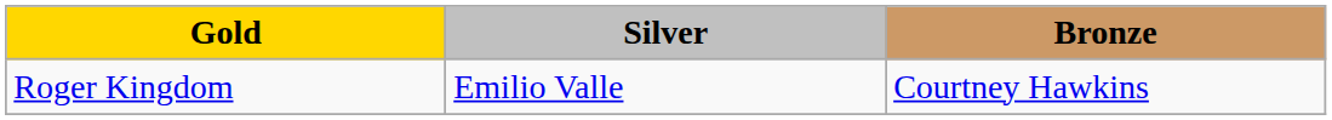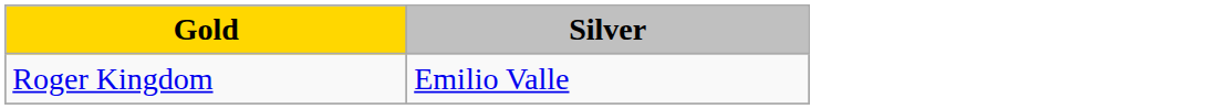 <table class="wikitable" style="text-align:left">
 <tr align="center">
 <td width=200 bgcolor=gold><strong>Gold</strong></td>
 <td width=200 bgcolor=silver><strong>Silver</strong></td>
-<td width=200 bgcolor=CC9966><strong>Bronze</strong></td>
 </tr>
 <tr>
 <td><a href='#'>Roger Kingdom</a><br><em></em></td>
 <td><a href='#'>Emilio Valle</a><br><em></em></td>
-<td><a href='#'>Courtney Hawkins</a><br><em></em></td>
 </tr>
 </table>
